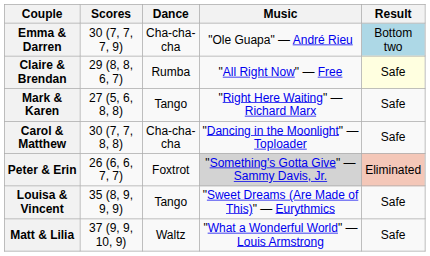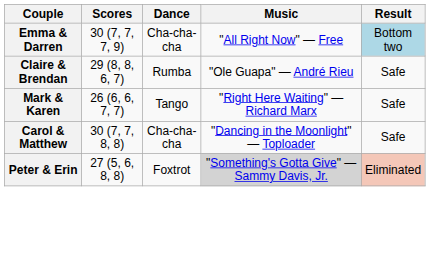 <table class="wikitable sortable" style="text-align:center; width:90%">
 <tr>
 <th scope="col">Couple</th>
 <th scope="col">Scores</th>
 <th scope="col" class="unsortable">Dance</th>
 <th scope="col" class="unsortable">Music</th>
 <th scope="col" class="unsortable">Result</th>
 </tr>
 <tr>
 <th scope="row">Emma & Darren</th>
 <td>30 (7, 7, 7, 9)</td>
 <td>Cha-cha-cha</td>
-<td>"Ole Guapa" — <a href='#'>André Rieu</a></td>
+<td>"<a href='#'>All Right Now</a>" — <a href='#'>Free</a></td>
 <td bgcolor="lightblue">Bottom two</td>
 </tr>
 <tr>
 <th scope="row">Claire & Brendan</th>
 <td>29 (8, 8, 6, 7)</td>
 <td>Rumba</td>
-<td>"<a href='#'>All Right Now</a>" — <a href='#'>Free</a></td>
-<td style="background: lightyellow;">Safe</td>
+<td>"Ole Guapa" — <a href='#'>André Rieu</a></td>
+<td>Safe</td>
 </tr>
 <tr>
 <th scope="row">Mark & Karen</th>
-<td>27 (5, 6, 8, 8)</td>
+<td>26 (6, 6, 7, 7)</td>
 <td>Tango</td>
 <td>"<a href='#'>Right Here Waiting</a>" — <a href='#'>Richard Marx</a></td>
 <td>Safe</td>
 </tr>
 <tr>
 <th scope="row">Carol & Matthew</th>
 <td>30 (7, 7, 8, 8)</td>
 <td>Cha-cha-cha</td>
 <td>"<a href='#'>Dancing in the Moonlight</a>" — <a href='#'>Toploader</a></td>
 <td>Safe</td>
 </tr>
 <tr>
 <th scope="row">Peter & Erin</th>
-<td>26 (6, 6, 7, 7)</td>
+<td>27 (5, 6, 8, 8)</td>
 <td>Foxtrot</td>
 <td style="background: lightgrey;">"<a href='#'>Something's Gotta Give</a>" — <a href='#'>Sammy Davis, Jr.</a></td>
 <td bgcolor="f4c7b8">Eliminated</td>
 </tr>
-<tr>
-<th scope="row">Louisa & Vincent</th>
-<td>35 (8, 9, 9, 9)</td>
-<td>Tango</td>
-<td>"<a href='#'>Sweet Dreams (Are Made of This)</a>" — <a href='#'>Eurythmics</a></td>
-<td>Safe</td>
-</tr>
-<tr>
-<th scope="row">Matt & Lilia</th>
-<td>37 (9, 9, 10, 9)</td>
-<td>Waltz</td>
-<td>"<a href='#'>What a Wonderful World</a>" — <a href='#'>Louis Armstrong</a></td>
-<td>Safe</td>
-</tr>
 </table>
